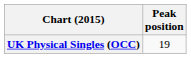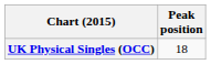 <table class="wikitable plainrowheaders" style="text-align:center">
 <tr>
 <th scope="col">Chart (2015)</th>
 <th scope="col">Peak<br>position</th>
 </tr>
 <tr>
 <th scope="row"><a href='#'>UK Physical Singles</a> (<a href='#'>OCC</a>)</th>
-<td>19</td>
+<td>18</td>
 </tr>
 </table>
